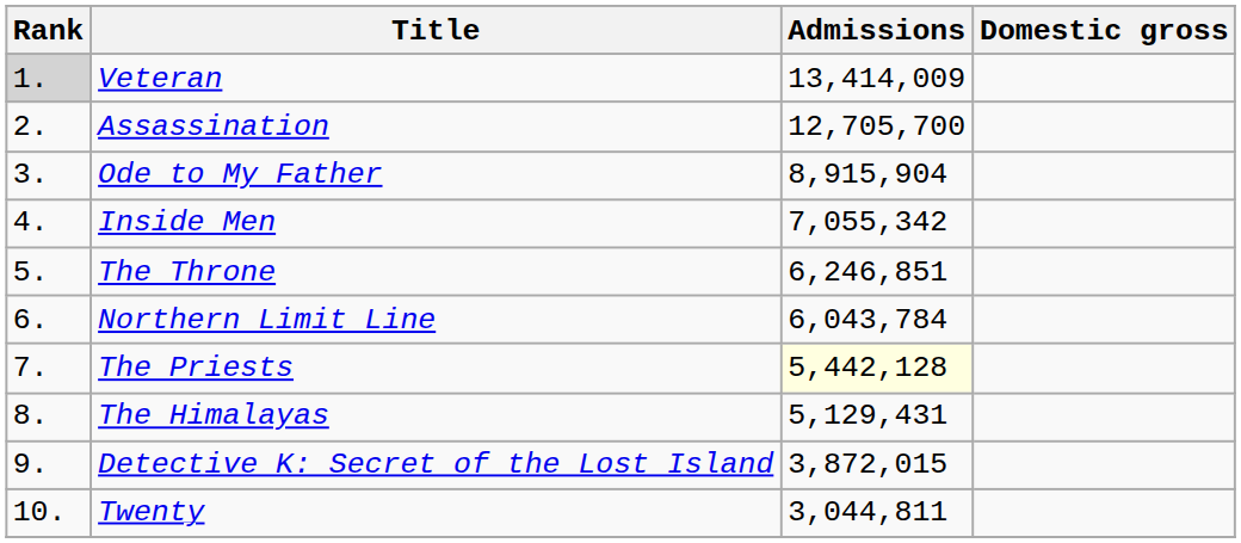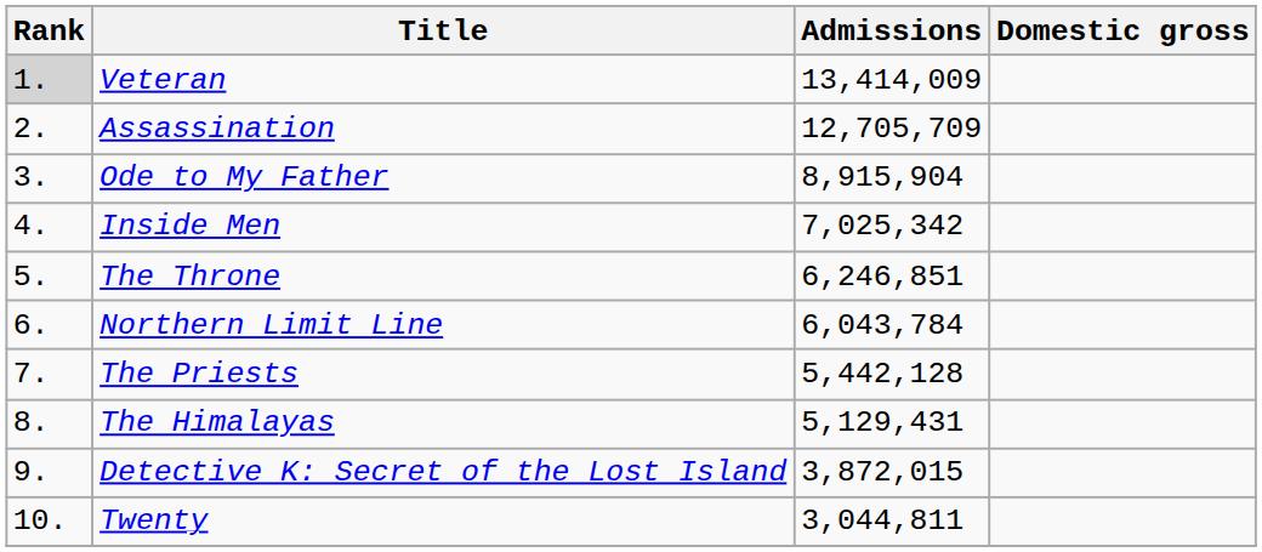 <table class="wikitable sortable" style="margin:auto; margin:auto;">
 <tr>
 <th>Rank</th>
 <th>Title</th>
 <th>Admissions</th>
 <th>Domestic gross</th>
 </tr>
 <tr>
 <td style="background: lightgrey;">1.</td>
 <td><em><a href='#'>Veteran</a></em></td>
 <td>13,414,009</td>
 <td></td>
 </tr>
 <tr>
 <td>2.</td>
 <td><em><a href='#'>Assassination</a></em></td>
-<td>12,705,700</td>
+<td>12,705,709</td>
 <td></td>
 </tr>
 <tr>
 <td>3.</td>
 <td><em><a href='#'>Ode to My Father</a></em></td>
 <td>8,915,904</td>
 <td></td>
 </tr>
 <tr>
 <td>4.</td>
 <td><em><a href='#'>Inside Men</a></em></td>
-<td>7,055,342</td>
+<td>7,025,342</td>
 <td></td>
 </tr>
 <tr>
 <td>5.</td>
 <td><em><a href='#'>The Throne</a></em></td>
 <td>6,246,851</td>
 <td></td>
 </tr>
 <tr>
 <td>6.</td>
 <td><em><a href='#'>Northern Limit Line</a></em></td>
 <td>6,043,784</td>
 <td></td>
 </tr>
 <tr>
 <td>7.</td>
 <td><em><a href='#'>The Priests</a></em></td>
-<td style="background: lightyellow;">5,442,128</td>
+<td>5,442,128</td>
 <td></td>
 </tr>
 <tr>
 <td>8.</td>
 <td><em><a href='#'>The Himalayas</a></em></td>
 <td>5,129,431</td>
 <td></td>
 </tr>
 <tr>
 <td>9.</td>
 <td><em><a href='#'>Detective K: Secret of the Lost Island</a></em></td>
 <td>3,872,015</td>
 <td></td>
 </tr>
 <tr>
 <td>10.</td>
 <td><em><a href='#'>Twenty</a></em></td>
 <td>3,044,811</td>
 <td></td>
 </tr>
 <tr>
 </tr>
 </table>
